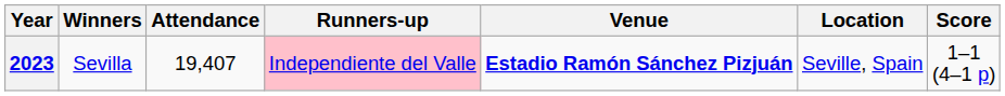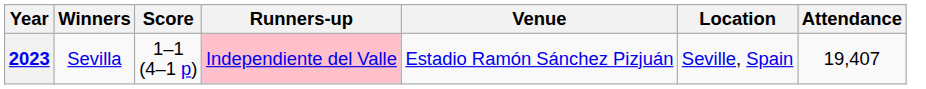 <table class="sortable wikitable plainrowheaders" style="text-align:center">
 <tr>
 <th scope="col">Year</th>
 <th scope="col">Winners</th>
-<th scope="col">Attendance</th>
+<th scope="col">Score</th>
 <th scope="col">Runners-up</th>
 <th scope="col">Venue</th>
 <th scope="col">Location</th>
-<th scope="col">Score</th>
+<th scope="col">Attendance</th>
 </tr>
 <tr>
 <th scope="row" style="text-align:center"><a href='#'>2023</a></th>
 <td> <a href='#'>Sevilla</a></td>
+<td>1–1<br>(4–1 <a href='#'>p</a>)</td>
+<td style="background: pink;"> <a href='#'>Independiente del Valle</a></td>
+<td style="text-align:left"><a href='#'>Estadio Ramón Sánchez Pizjuán</a></td>
+<td style="text-align:left"><a href='#'>Seville</a>, <a href='#'>Spain</a></td>
 <td>19,407</td>
-<td style="background: pink;"> <a href='#'>Independiente del Valle</a></td>
-<td style="text-align:left"><strong><a href='#'>Estadio Ramón Sánchez Pizjuán</a></strong></td>
-<td style="text-align:left"><a href='#'>Seville</a>, <a href='#'>Spain</a></td>
-<td>1–1<br>(4–1 <a href='#'>p</a>)</td>
 </tr>
 </table>
